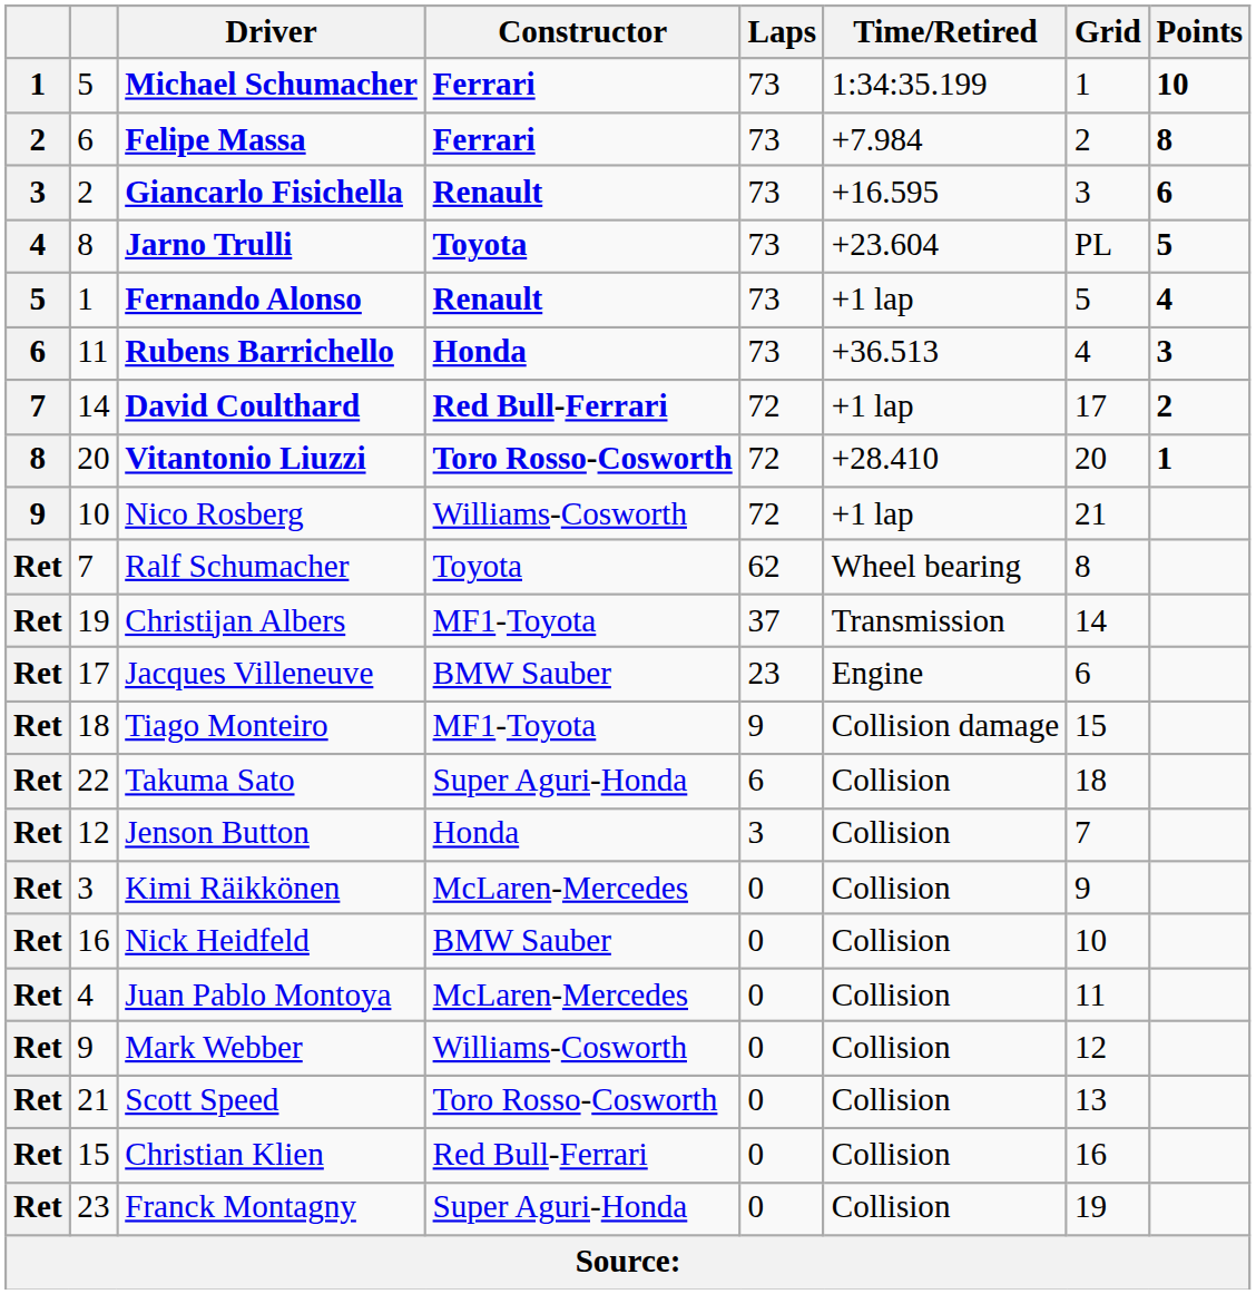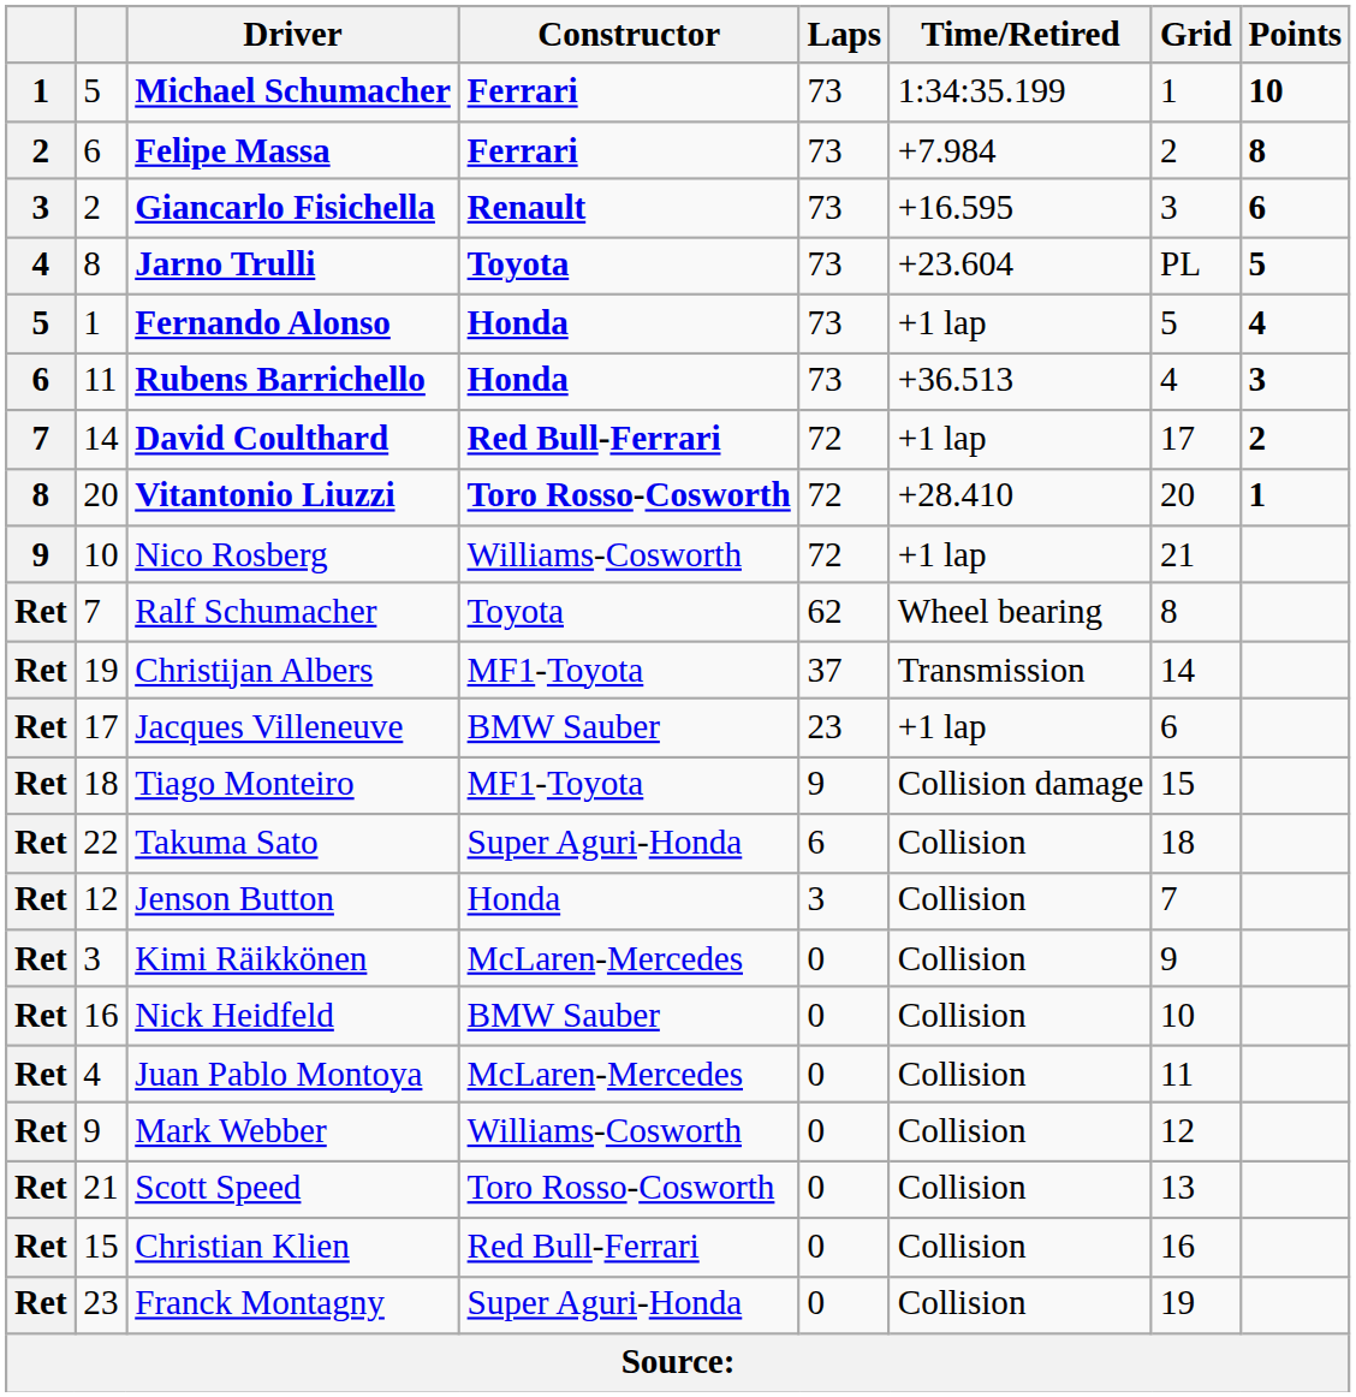 <table class="wikitable" style="font-size:85%;">
 <tr>
 <th></th>
 <th></th>
 <th>Driver</th>
 <th>Constructor</th>
 <th>Laps</th>
 <th>Time/Retired</th>
 <th>Grid</th>
 <th>Points</th>
 </tr>
 <tr>
 <th>1</th>
 <td>5</td>
 <td> <strong><a href='#'>Michael Schumacher</a></strong></td>
 <td><strong><a href='#'>Ferrari</a></strong></td>
 <td>73</td>
 <td>1:34:35.199</td>
 <td>1</td>
 <td><strong>10</strong></td>
 </tr>
 <tr>
 <th>2</th>
 <td>6</td>
 <td> <strong><a href='#'>Felipe Massa</a></strong></td>
 <td><strong><a href='#'>Ferrari</a></strong></td>
 <td>73</td>
 <td>+7.984</td>
 <td>2</td>
 <td><strong>8</strong></td>
 </tr>
 <tr>
 <th>3</th>
 <td>2</td>
 <td> <strong><a href='#'>Giancarlo Fisichella</a></strong></td>
 <td><strong><a href='#'>Renault</a></strong></td>
 <td>73</td>
 <td>+16.595</td>
 <td>3</td>
 <td><strong>6</strong></td>
 </tr>
 <tr>
 <th>4</th>
 <td>8</td>
 <td> <strong><a href='#'>Jarno Trulli</a></strong></td>
 <td><strong><a href='#'>Toyota</a></strong></td>
 <td>73</td>
 <td>+23.604</td>
 <td>PL</td>
 <td><strong>5</strong></td>
 </tr>
 <tr>
 <th>5</th>
 <td>1</td>
 <td> <strong><a href='#'>Fernando Alonso</a></strong></td>
-<td><strong><a href='#'>Renault</a></strong></td>
+<td><strong><a href='#'>Honda</a></strong></td>
 <td>73</td>
 <td>+1 lap</td>
 <td>5</td>
 <td><strong>4</strong></td>
 </tr>
 <tr>
 <th>6</th>
 <td>11</td>
 <td> <strong><a href='#'>Rubens Barrichello</a></strong></td>
 <td><strong><a href='#'>Honda</a></strong></td>
 <td>73</td>
 <td>+36.513</td>
 <td>4</td>
 <td><strong>3</strong></td>
 </tr>
 <tr>
 <th>7</th>
 <td>14</td>
 <td> <strong><a href='#'>David Coulthard</a></strong></td>
 <td><strong><a href='#'>Red Bull</a>-<a href='#'>Ferrari</a></strong></td>
 <td>72</td>
 <td>+1 lap</td>
 <td>17</td>
 <td><strong>2</strong></td>
 </tr>
 <tr>
 <th>8</th>
 <td>20</td>
 <td> <strong><a href='#'>Vitantonio Liuzzi</a></strong></td>
 <td><strong><a href='#'>Toro Rosso</a>-<a href='#'>Cosworth</a></strong></td>
 <td>72</td>
 <td>+28.410</td>
 <td>20</td>
 <td><strong>1</strong></td>
 </tr>
 <tr>
 <th>9</th>
 <td>10</td>
 <td> <a href='#'>Nico Rosberg</a></td>
 <td><a href='#'>Williams</a>-<a href='#'>Cosworth</a></td>
 <td>72</td>
 <td>+1 lap</td>
 <td>21</td>
 <td></td>
 </tr>
 <tr>
 <th>Ret</th>
 <td>7</td>
 <td> <a href='#'>Ralf Schumacher</a></td>
 <td><a href='#'>Toyota</a></td>
 <td>62</td>
 <td>Wheel bearing</td>
 <td>8</td>
 <td></td>
 </tr>
 <tr>
 <th>Ret</th>
 <td>19</td>
 <td> <a href='#'>Christijan Albers</a></td>
 <td><a href='#'>MF1</a>-<a href='#'>Toyota</a></td>
 <td>37</td>
 <td>Transmission</td>
 <td>14</td>
 <td></td>
 </tr>
 <tr>
 <th>Ret</th>
 <td>17</td>
 <td> <a href='#'>Jacques Villeneuve</a></td>
 <td><a href='#'>BMW Sauber</a></td>
 <td>23</td>
-<td>Engine</td>
+<td>+1 lap</td>
 <td>6</td>
 <td></td>
 </tr>
 <tr>
 <th>Ret</th>
 <td>18</td>
 <td> <a href='#'>Tiago Monteiro</a></td>
 <td><a href='#'>MF1</a>-<a href='#'>Toyota</a></td>
 <td>9</td>
 <td>Collision damage</td>
 <td>15</td>
 <td></td>
 </tr>
 <tr>
 <th>Ret</th>
 <td>22</td>
 <td> <a href='#'>Takuma Sato</a></td>
 <td><a href='#'>Super Aguri</a>-<a href='#'>Honda</a></td>
 <td>6</td>
 <td>Collision</td>
 <td>18</td>
 <td></td>
 </tr>
 <tr>
 <th>Ret</th>
 <td>12</td>
 <td> <a href='#'>Jenson Button</a></td>
 <td><a href='#'>Honda</a></td>
 <td>3</td>
 <td>Collision</td>
 <td>7</td>
 <td></td>
 </tr>
 <tr>
 <th>Ret</th>
 <td>3</td>
 <td> <a href='#'>Kimi Räikkönen</a></td>
 <td><a href='#'>McLaren</a>-<a href='#'>Mercedes</a></td>
 <td>0</td>
 <td>Collision</td>
 <td>9</td>
 <td></td>
 </tr>
 <tr>
 <th>Ret</th>
 <td>16</td>
 <td> <a href='#'>Nick Heidfeld</a></td>
 <td><a href='#'>BMW Sauber</a></td>
 <td>0</td>
 <td>Collision</td>
 <td>10</td>
 <td></td>
 </tr>
 <tr>
 <th>Ret</th>
 <td>4</td>
 <td> <a href='#'>Juan Pablo Montoya</a></td>
 <td><a href='#'>McLaren</a>-<a href='#'>Mercedes</a></td>
 <td>0</td>
 <td>Collision</td>
 <td>11</td>
 <td></td>
 </tr>
 <tr>
 <th>Ret</th>
 <td>9</td>
 <td> <a href='#'>Mark Webber</a></td>
 <td><a href='#'>Williams</a>-<a href='#'>Cosworth</a></td>
 <td>0</td>
 <td>Collision</td>
 <td>12</td>
 <td></td>
 </tr>
 <tr>
 <th>Ret</th>
 <td>21</td>
 <td> <a href='#'>Scott Speed</a></td>
 <td><a href='#'>Toro Rosso</a>-<a href='#'>Cosworth</a></td>
 <td>0</td>
 <td>Collision</td>
 <td>13</td>
 <td></td>
 </tr>
 <tr>
 <th>Ret</th>
 <td>15</td>
 <td> <a href='#'>Christian Klien</a></td>
 <td><a href='#'>Red Bull</a>-<a href='#'>Ferrari</a></td>
 <td>0</td>
 <td>Collision</td>
 <td>16</td>
 <td></td>
 </tr>
 <tr>
 <th>Ret</th>
 <td>23</td>
 <td> <a href='#'>Franck Montagny</a></td>
 <td><a href='#'>Super Aguri</a>-<a href='#'>Honda</a></td>
 <td>0</td>
 <td>Collision</td>
 <td>19</td>
 <td></td>
 </tr>
 <tr>
 <th colspan="8">Source:</th>
 </tr>
 </table>
